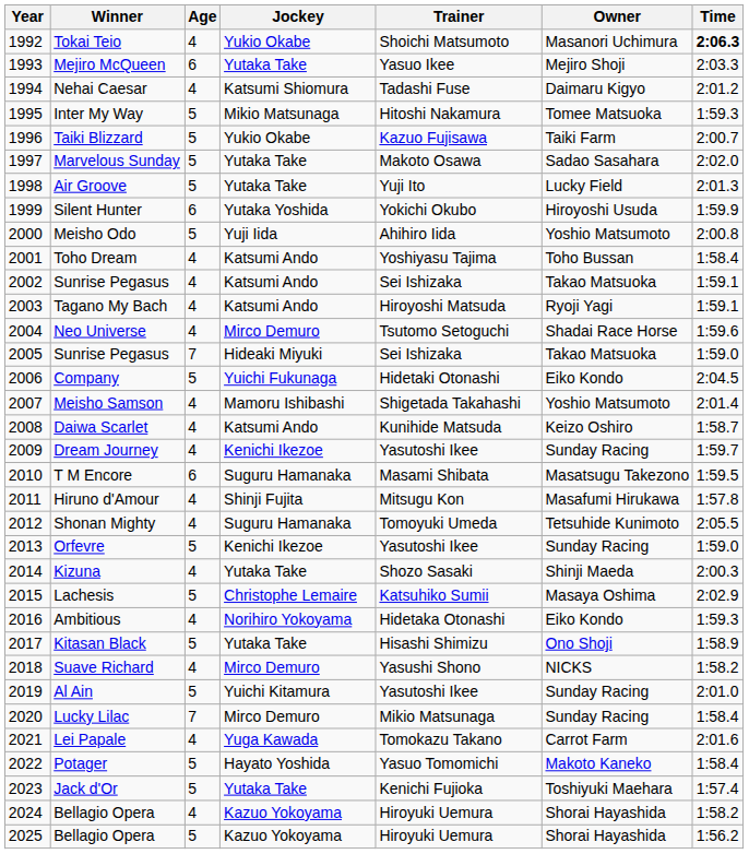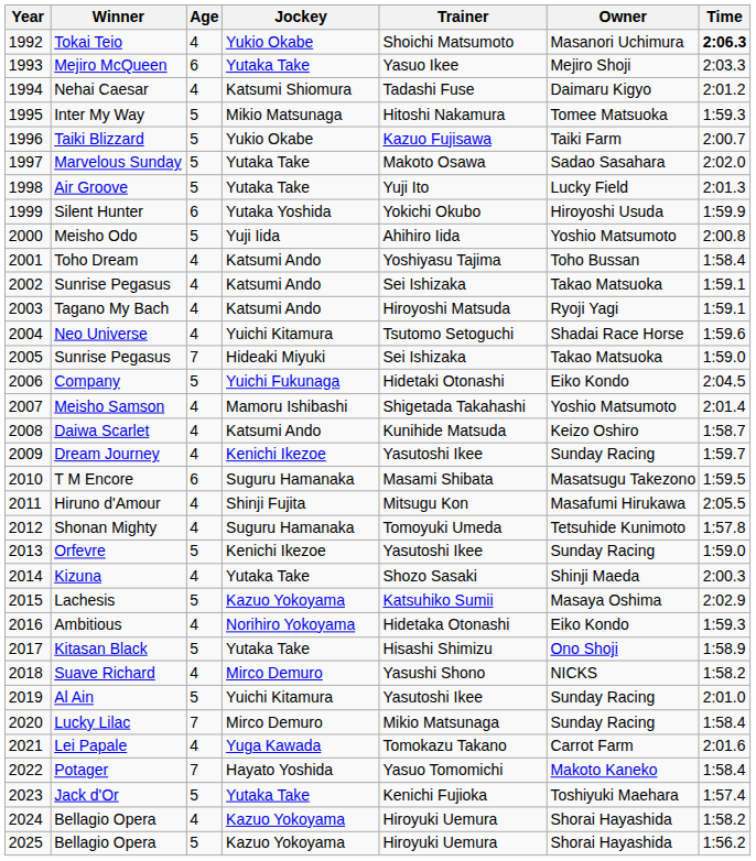 <table class="wikitable sortable" style="font-size:90%">
 <tr>
 <th width="36px">Year<br></th>
 <th width="120px">Winner<br></th>
 <th>Age<br></th>
 <th width="140px">Jockey<br></th>
 <th width="150px">Trainer<br></th>
 <th>Owner</th>
 <th>Time<br></th>
 </tr>
 <tr>
 <td>1992</td>
 <td><a href='#'>Tokai Teio</a></td>
 <td>4</td>
 <td><a href='#'>Yukio Okabe</a></td>
 <td>Shoichi Matsumoto</td>
 <td>Masanori Uchimura</td>
 <td><strong>2:06.3</strong></td>
 </tr>
 <tr>
 <td>1993</td>
 <td><a href='#'>Mejiro McQueen</a></td>
 <td>6</td>
 <td><a href='#'>Yutaka Take</a></td>
 <td>Yasuo Ikee</td>
 <td>Mejiro Shoji</td>
 <td>2:03.3</td>
 </tr>
 <tr>
 <td>1994</td>
 <td>Nehai Caesar</td>
 <td>4</td>
 <td>Katsumi Shiomura</td>
 <td>Tadashi Fuse</td>
 <td>Daimaru Kigyo</td>
 <td>2:01.2</td>
 </tr>
 <tr>
 <td>1995</td>
 <td>Inter My Way</td>
 <td>5</td>
 <td>Mikio Matsunaga</td>
 <td>Hitoshi Nakamura</td>
 <td>Tomee Matsuoka</td>
 <td>1:59.3</td>
 </tr>
 <tr>
 <td>1996</td>
 <td><a href='#'>Taiki Blizzard</a></td>
 <td>5</td>
 <td>Yukio Okabe</td>
 <td><a href='#'>Kazuo Fujisawa</a></td>
 <td>Taiki Farm</td>
 <td>2:00.7</td>
 </tr>
 <tr>
 <td>1997</td>
 <td><a href='#'>Marvelous Sunday</a></td>
 <td>5</td>
 <td>Yutaka Take</td>
 <td>Makoto Osawa</td>
 <td>Sadao Sasahara</td>
 <td>2:02.0</td>
 </tr>
 <tr>
 <td>1998</td>
 <td><a href='#'>Air Groove</a></td>
 <td>5</td>
 <td>Yutaka Take</td>
 <td>Yuji Ito</td>
 <td>Lucky Field</td>
 <td>2:01.3</td>
 </tr>
 <tr>
 <td>1999</td>
 <td>Silent Hunter</td>
 <td>6</td>
 <td>Yutaka Yoshida</td>
 <td>Yokichi Okubo</td>
 <td>Hiroyoshi Usuda</td>
 <td>1:59.9</td>
 </tr>
 <tr>
 <td>2000</td>
 <td>Meisho Odo</td>
 <td>5</td>
 <td>Yuji Iida</td>
 <td>Ahihiro Iida</td>
 <td>Yoshio Matsumoto</td>
 <td>2:00.8</td>
 </tr>
 <tr>
 <td>2001</td>
 <td>Toho Dream</td>
 <td>4</td>
 <td>Katsumi Ando</td>
 <td>Yoshiyasu Tajima</td>
 <td>Toho Bussan</td>
 <td>1:58.4</td>
 </tr>
 <tr>
 <td>2002</td>
 <td>Sunrise Pegasus</td>
 <td>4</td>
 <td>Katsumi Ando</td>
 <td>Sei Ishizaka</td>
 <td>Takao Matsuoka</td>
 <td>1:59.1</td>
 </tr>
 <tr>
 <td>2003</td>
 <td>Tagano My Bach</td>
 <td>4</td>
 <td>Katsumi Ando</td>
 <td>Hiroyoshi Matsuda</td>
 <td>Ryoji Yagi</td>
 <td>1:59.1</td>
 </tr>
 <tr>
 <td>2004</td>
 <td><a href='#'>Neo Universe</a></td>
 <td>4</td>
-<td><a href='#'>Mirco Demuro</a></td>
+<td>Yuichi Kitamura</td>
 <td>Tsutomo Setoguchi</td>
 <td>Shadai Race Horse</td>
 <td>1:59.6</td>
 </tr>
 <tr>
 <td>2005</td>
 <td>Sunrise Pegasus</td>
 <td>7</td>
 <td>Hideaki Miyuki</td>
 <td>Sei Ishizaka</td>
 <td>Takao Matsuoka</td>
 <td>1:59.0</td>
 </tr>
 <tr>
 <td>2006</td>
 <td><a href='#'>Company</a></td>
 <td>5</td>
 <td><a href='#'>Yuichi Fukunaga</a></td>
 <td>Hidetaki Otonashi</td>
 <td>Eiko Kondo</td>
 <td>2:04.5</td>
 </tr>
 <tr>
 <td>2007</td>
 <td><a href='#'>Meisho Samson</a></td>
 <td>4</td>
 <td>Mamoru Ishibashi</td>
 <td>Shigetada Takahashi</td>
 <td>Yoshio Matsumoto</td>
 <td>2:01.4</td>
 </tr>
 <tr>
 <td>2008</td>
 <td><a href='#'>Daiwa Scarlet</a></td>
 <td>4</td>
 <td>Katsumi Ando</td>
 <td>Kunihide Matsuda</td>
 <td>Keizo Oshiro</td>
 <td>1:58.7</td>
 </tr>
 <tr>
 <td>2009</td>
 <td><a href='#'>Dream Journey</a></td>
 <td>4</td>
 <td><a href='#'>Kenichi Ikezoe</a></td>
 <td>Yasutoshi Ikee</td>
 <td>Sunday Racing</td>
 <td>1:59.7</td>
 </tr>
 <tr>
 <td>2010</td>
 <td>T M Encore</td>
 <td>6</td>
 <td>Suguru Hamanaka</td>
 <td>Masami Shibata</td>
 <td>Masatsugu Takezono</td>
 <td>1:59.5</td>
 </tr>
 <tr>
 <td>2011</td>
 <td>Hiruno d'Amour</td>
 <td>4</td>
 <td>Shinji Fujita</td>
 <td>Mitsugu Kon</td>
 <td>Masafumi Hirukawa</td>
-<td>1:57.8</td>
+<td>2:05.5</td>
 </tr>
 <tr>
 <td>2012</td>
 <td>Shonan Mighty</td>
 <td>4</td>
 <td>Suguru Hamanaka</td>
 <td>Tomoyuki Umeda</td>
 <td>Tetsuhide Kunimoto</td>
-<td>2:05.5</td>
+<td>1:57.8</td>
 </tr>
 <tr>
 <td>2013</td>
 <td><a href='#'>Orfevre</a></td>
 <td>5</td>
 <td>Kenichi Ikezoe</td>
 <td>Yasutoshi Ikee</td>
 <td>Sunday Racing</td>
 <td>1:59.0</td>
 </tr>
 <tr>
 <td>2014</td>
 <td><a href='#'>Kizuna</a></td>
 <td>4</td>
 <td>Yutaka Take</td>
 <td>Shozo Sasaki</td>
 <td>Shinji Maeda</td>
 <td>2:00.3</td>
 </tr>
 <tr>
 <td>2015</td>
 <td>Lachesis</td>
 <td>5</td>
-<td><a href='#'>Christophe Lemaire</a></td>
+<td><a href='#'>Kazuo Yokoyama</a></td>
 <td><a href='#'>Katsuhiko Sumii</a></td>
 <td>Masaya Oshima</td>
 <td>2:02.9</td>
 </tr>
 <tr>
 <td>2016</td>
 <td>Ambitious</td>
 <td>4</td>
 <td><a href='#'>Norihiro Yokoyama</a></td>
 <td>Hidetaka Otonashi</td>
 <td>Eiko Kondo</td>
 <td>1:59.3</td>
 </tr>
 <tr>
 <td>2017</td>
 <td><a href='#'>Kitasan Black</a></td>
 <td>5</td>
 <td>Yutaka Take</td>
 <td>Hisashi Shimizu</td>
 <td><a href='#'>Ono Shoji</a></td>
 <td>1:58.9</td>
 </tr>
 <tr>
 <td>2018</td>
 <td><a href='#'>Suave Richard</a></td>
 <td>4</td>
 <td><a href='#'>Mirco Demuro</a></td>
 <td>Yasushi Shono</td>
 <td>NICKS</td>
 <td>1:58.2</td>
 </tr>
 <tr>
 <td>2019</td>
 <td><a href='#'>Al Ain</a></td>
 <td>5</td>
 <td>Yuichi Kitamura</td>
 <td>Yasutoshi Ikee</td>
 <td>Sunday Racing</td>
 <td>2:01.0</td>
 </tr>
 <tr>
 <td>2020</td>
 <td><a href='#'>Lucky Lilac</a></td>
 <td>7</td>
 <td>Mirco Demuro</td>
 <td>Mikio Matsunaga</td>
 <td>Sunday Racing</td>
 <td>1:58.4</td>
 </tr>
 <tr>
 <td>2021</td>
 <td><a href='#'>Lei Papale</a></td>
 <td>4</td>
 <td><a href='#'>Yuga Kawada</a></td>
 <td>Tomokazu Takano</td>
 <td>Carrot Farm</td>
 <td>2:01.6</td>
 </tr>
 <tr>
 <td>2022</td>
 <td><a href='#'>Potager</a></td>
-<td>5</td>
+<td>7</td>
 <td>Hayato Yoshida</td>
 <td>Yasuo Tomomichi</td>
 <td><a href='#'>Makoto Kaneko</a></td>
 <td>1:58.4</td>
 </tr>
 <tr>
 <td>2023</td>
 <td><a href='#'>Jack d'Or</a></td>
 <td>5</td>
 <td><a href='#'>Yutaka Take</a></td>
 <td>Kenichi Fujioka</td>
 <td>Toshiyuki Maehara</td>
 <td>1:57.4</td>
 </tr>
 <tr>
 <td>2024</td>
 <td>Bellagio Opera</td>
 <td>4</td>
 <td><a href='#'>Kazuo Yokoyama</a></td>
 <td>Hiroyuki Uemura</td>
 <td>Shorai Hayashida</td>
 <td>1:58.2</td>
 </tr>
 <tr>
 <td>2025</td>
 <td>Bellagio Opera</td>
 <td>5</td>
 <td>Kazuo Yokoyama</td>
 <td>Hiroyuki Uemura</td>
 <td>Shorai Hayashida</td>
 <td>1:56.2</td>
 </tr>
 </table>
